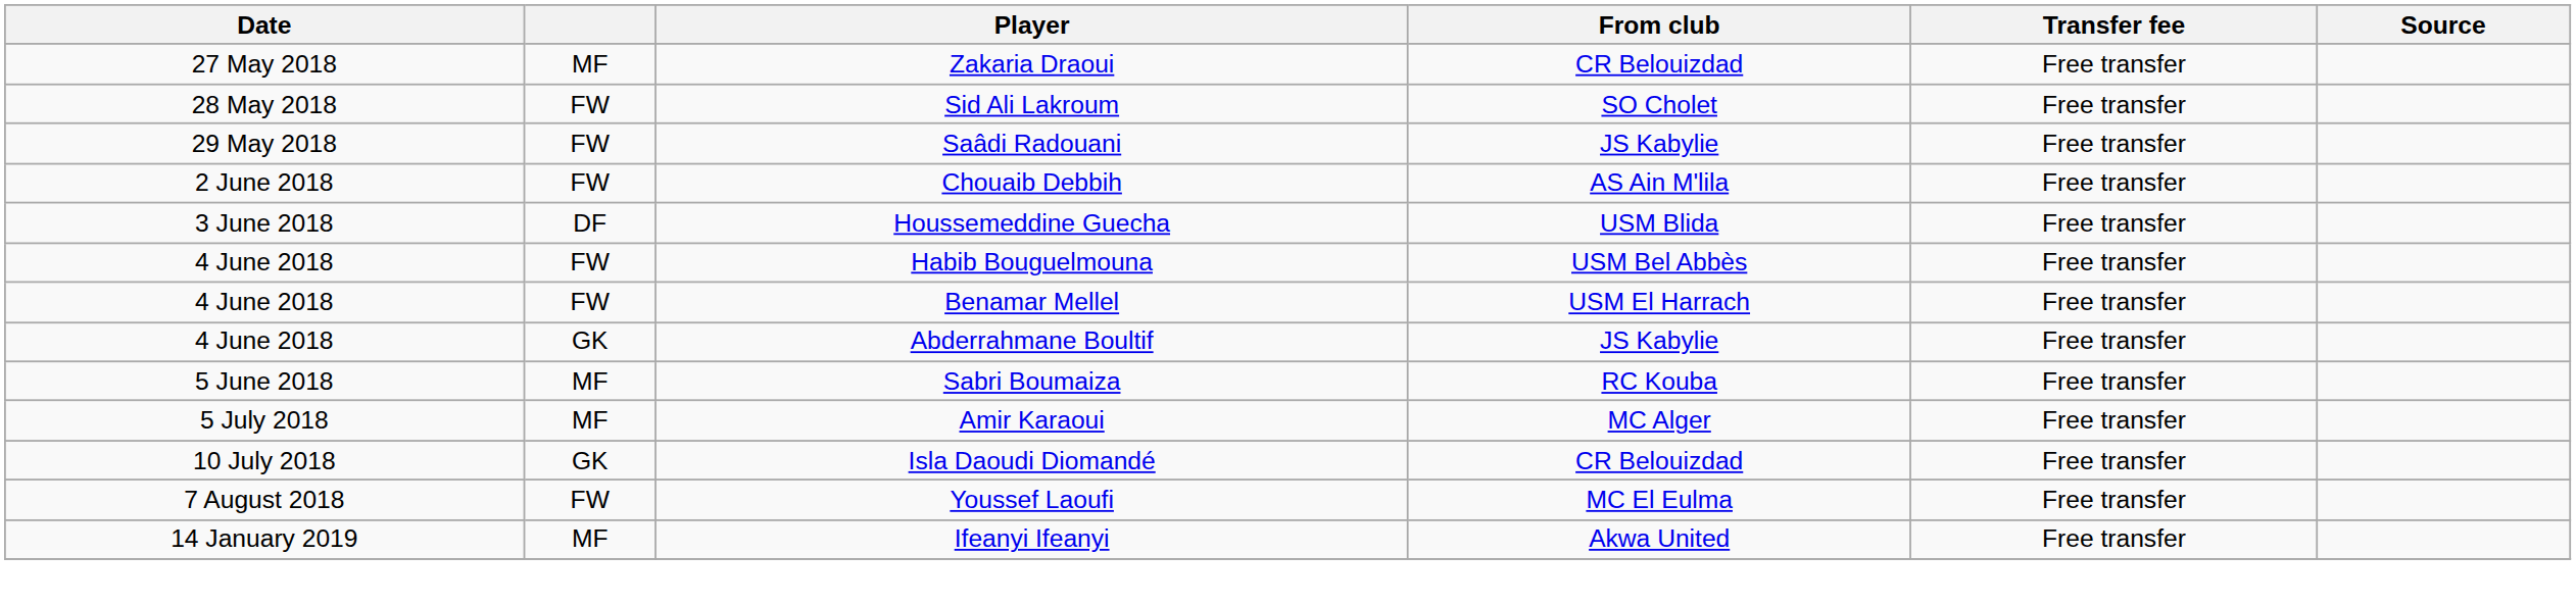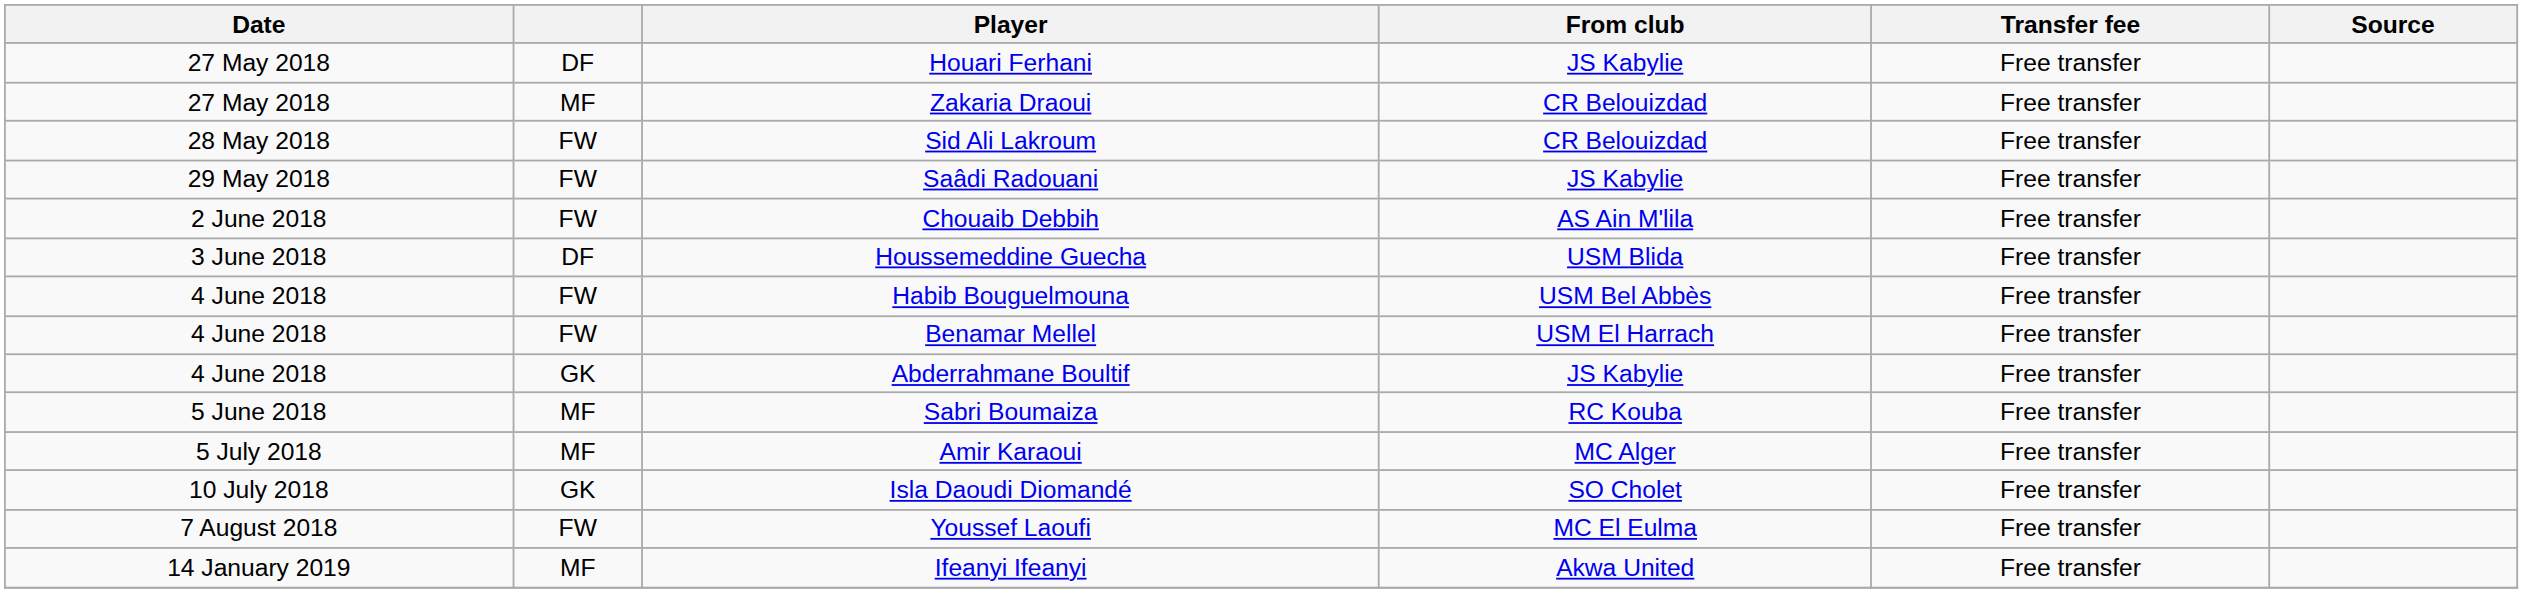 <table class="wikitable sortable" style="width:70%; text-align:center; font-size:85%; text-align:centre;">
 <tr>
 <th>Date</th>
 <th></th>
 <th>Player</th>
 <th>From club</th>
 <th>Transfer fee</th>
 <th>Source</th>
+</tr>
+<tr>
+<td>27 May 2018</td>
+<td>DF</td>
+<td> <a href='#'>Houari Ferhani</a></td>
+<td><a href='#'>JS Kabylie</a></td>
+<td>Free transfer</td>
+<td></td>
 </tr>
 <tr>
 <td>27 May 2018</td>
 <td>MF</td>
 <td> <a href='#'>Zakaria Draoui</a></td>
 <td><a href='#'>CR Belouizdad</a></td>
 <td>Free transfer</td>
 <td></td>
 </tr>
 <tr>
 <td>28 May 2018</td>
 <td>FW</td>
 <td> <a href='#'>Sid Ali Lakroum</a></td>
-<td> <a href='#'>SO Cholet</a></td>
+<td><a href='#'>CR Belouizdad</a></td>
 <td>Free transfer</td>
 <td></td>
 </tr>
 <tr>
 <td>29 May 2018</td>
 <td>FW</td>
 <td> <a href='#'>Saâdi Radouani</a></td>
 <td><a href='#'>JS Kabylie</a></td>
 <td>Free transfer</td>
 <td></td>
 </tr>
 <tr>
 <td>2 June 2018</td>
 <td>FW</td>
 <td> <a href='#'>Chouaib Debbih</a></td>
 <td><a href='#'>AS Ain M'lila</a></td>
 <td>Free transfer</td>
 <td></td>
 </tr>
 <tr>
 <td>3 June 2018</td>
 <td>DF</td>
 <td> <a href='#'>Houssemeddine Guecha</a></td>
 <td><a href='#'>USM Blida</a></td>
 <td>Free transfer</td>
 <td></td>
 </tr>
 <tr>
 <td>4 June 2018</td>
 <td>FW</td>
 <td> <a href='#'>Habib Bouguelmouna</a></td>
 <td><a href='#'>USM Bel Abbès</a></td>
 <td>Free transfer</td>
 <td></td>
 </tr>
 <tr>
 <td>4 June 2018</td>
 <td>FW</td>
 <td> <a href='#'>Benamar Mellel</a></td>
 <td><a href='#'>USM El Harrach</a></td>
 <td>Free transfer</td>
 <td></td>
 </tr>
 <tr>
 <td>4 June 2018</td>
 <td>GK</td>
 <td> <a href='#'>Abderrahmane Boultif</a></td>
 <td><a href='#'>JS Kabylie</a></td>
 <td>Free transfer</td>
 <td></td>
 </tr>
 <tr>
 <td>5 June 2018</td>
 <td>MF</td>
 <td> <a href='#'>Sabri Boumaiza</a></td>
 <td><a href='#'>RC Kouba</a></td>
 <td>Free transfer</td>
 <td></td>
 </tr>
 <tr>
 <td>5 July 2018</td>
 <td>MF</td>
 <td> <a href='#'>Amir Karaoui</a></td>
 <td><a href='#'>MC Alger</a></td>
 <td>Free transfer</td>
 <td></td>
 </tr>
 <tr>
 <td>10 July 2018</td>
 <td>GK</td>
 <td> <a href='#'>Isla Daoudi Diomandé</a></td>
-<td><a href='#'>CR Belouizdad</a></td>
+<td> <a href='#'>SO Cholet</a></td>
 <td>Free transfer</td>
 <td></td>
 </tr>
 <tr>
 <td>7 August 2018</td>
 <td>FW</td>
 <td> <a href='#'>Youssef Laoufi</a></td>
 <td><a href='#'>MC El Eulma</a></td>
 <td>Free transfer</td>
 <td></td>
 </tr>
 <tr>
 <td>14 January 2019</td>
 <td>MF</td>
 <td> <a href='#'>Ifeanyi Ifeanyi</a></td>
 <td> <a href='#'>Akwa United</a></td>
 <td>Free transfer</td>
 <td></td>
 </tr>
 <tr>
 </tr>
 </table>
